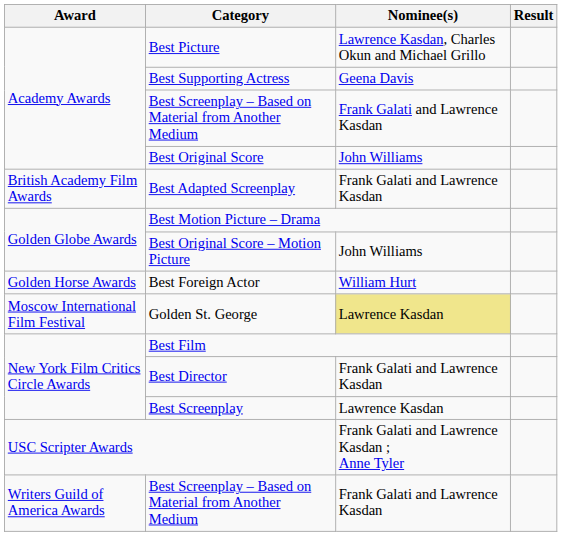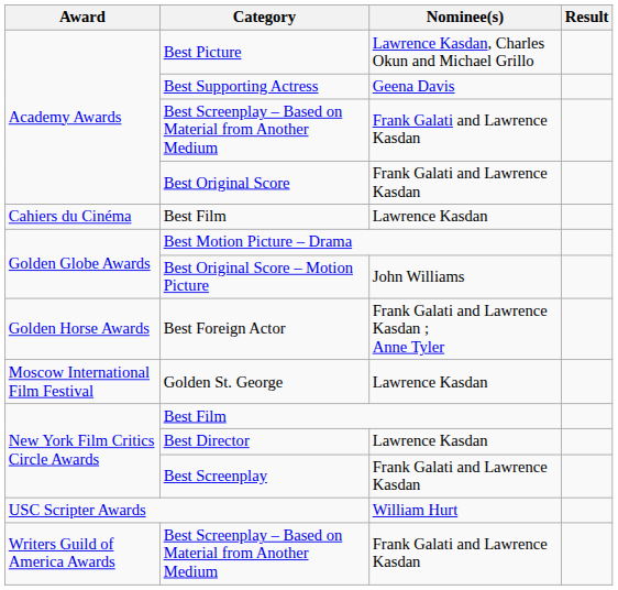 <table class="wikitable plainrowheaders">
 <tr>
 <th>Award</th>
 <th>Category</th>
 <th>Nominee(s)</th>
 <th>Result</th>
 </tr>
 <tr>
 <td rowspan="4"><a href='#'>Academy Awards</a></td>
 <td><a href='#'>Best Picture</a></td>
 <td><a href='#'>Lawrence Kasdan</a>, Charles Okun and Michael Grillo</td>
 <td></td>
 </tr>
 <tr>
 <td><a href='#'>Best Supporting Actress</a></td>
 <td><a href='#'>Geena Davis</a></td>
 <td></td>
 </tr>
 <tr>
 <td><a href='#'>Best Screenplay – Based on Material from Another Medium</a></td>
 <td><a href='#'>Frank Galati</a> and Lawrence Kasdan</td>
 <td></td>
 </tr>
 <tr>
 <td><a href='#'>Best Original Score</a></td>
-<td><a href='#'>John Williams</a></td>
+<td>Frank Galati and Lawrence Kasdan</td>
 <td></td>
 </tr>
 <tr>
-<td><a href='#'>British Academy Film Awards</a></td>
-<td><a href='#'>Best Adapted Screenplay</a></td>
-<td>Frank Galati and Lawrence Kasdan</td>
+<td><a href='#'>Cahiers du Cinéma</a></td>
+<td>Best Film</td>
+<td>Lawrence Kasdan</td>
 <td></td>
 </tr>
 <tr>
 <td rowspan="2"><a href='#'>Golden Globe Awards</a></td>
 <td colspan="2"><a href='#'>Best Motion Picture – Drama</a></td>
 <td></td>
 </tr>
 <tr>
 <td><a href='#'>Best Original Score – Motion Picture</a></td>
 <td>John Williams</td>
 <td></td>
 </tr>
 <tr>
 <td><a href='#'>Golden Horse Awards</a></td>
 <td>Best Foreign Actor</td>
-<td><a href='#'>William Hurt</a></td>
+<td>Frank Galati and Lawrence Kasdan ; <br> <a href='#'>Anne Tyler</a> </td>
 <td></td>
 </tr>
 <tr>
 <td><a href='#'>Moscow International Film Festival</a></td>
 <td>Golden St. George</td>
-<td style="background: khaki;">Lawrence Kasdan</td>
+<td>Lawrence Kasdan</td>
 <td></td>
 </tr>
 <tr>
 <td rowspan="3"><a href='#'>New York Film Critics Circle Awards</a></td>
 <td colspan="2"><a href='#'>Best Film</a></td>
 <td></td>
 </tr>
 <tr>
 <td><a href='#'>Best Director</a></td>
+<td>Lawrence Kasdan</td>
+<td></td>
+</tr>
+<tr>
+<td><a href='#'>Best Screenplay</a></td>
 <td>Frank Galati and Lawrence Kasdan</td>
 <td></td>
 </tr>
 <tr>
-<td><a href='#'>Best Screenplay</a></td>
-<td>Lawrence Kasdan</td>
-<td></td>
-</tr>
-<tr>
 <td colspan="2"><a href='#'>USC Scripter Awards</a></td>
-<td>Frank Galati and Lawrence Kasdan ; <br> <a href='#'>Anne Tyler</a> </td>
+<td><a href='#'>William Hurt</a></td>
 <td></td>
 </tr>
 <tr>
 <td><a href='#'>Writers Guild of America Awards</a></td>
 <td><a href='#'>Best Screenplay – Based on Material from Another Medium</a></td>
 <td>Frank Galati and Lawrence Kasdan</td>
 <td></td>
 </tr>
 </table>
